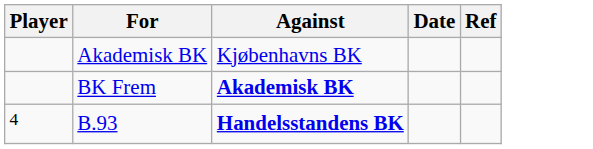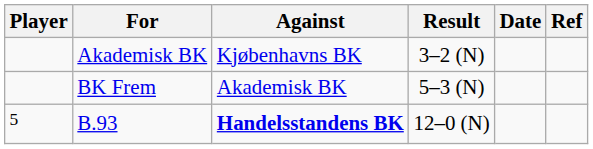 <table class="wikitable sortable">
 <tr>
 <th>Player</th>
 <th>For</th>
 <th>Against</th>
+<th style="text-align:center">Result</th>
 <th>Date</th>
 <th>Ref</th>
 </tr>
 <tr>
 <td> </td>
 <td><a href='#'>Akademisk BK</a></td>
 <td><a href='#'>Kjøbenhavns BK</a></td>
+<td style="text-align:center;">3–2 (N)</td>
 <td></td>
 <td></td>
 </tr>
 <tr>
 <td> </td>
 <td><a href='#'>BK Frem</a></td>
-<td><strong><a href='#'>Akademisk BK</a></strong></td>
+<td><a href='#'>Akademisk BK</a></td>
+<td style="text-align:center;">5–3 (N)</td>
 <td></td>
 <td></td>
 </tr>
 <tr>
-<td> <sup>4</sup></td>
+<td> <sup>5</sup></td>
 <td><a href='#'>B.93</a></td>
 <td><strong><a href='#'>Handelsstandens BK</a></strong></td>
+<td style="text-align:center;">12–0 (N)</td>
 <td></td>
 <td></td>
 </tr>
 </table>
